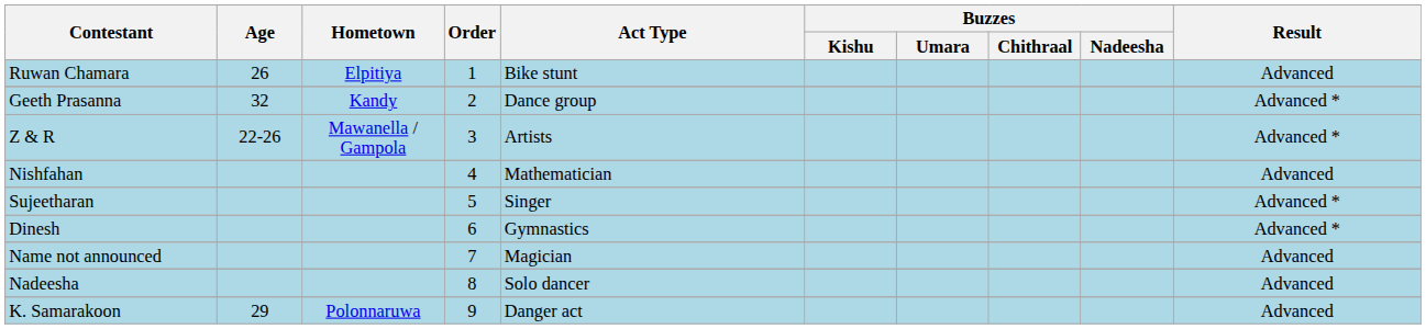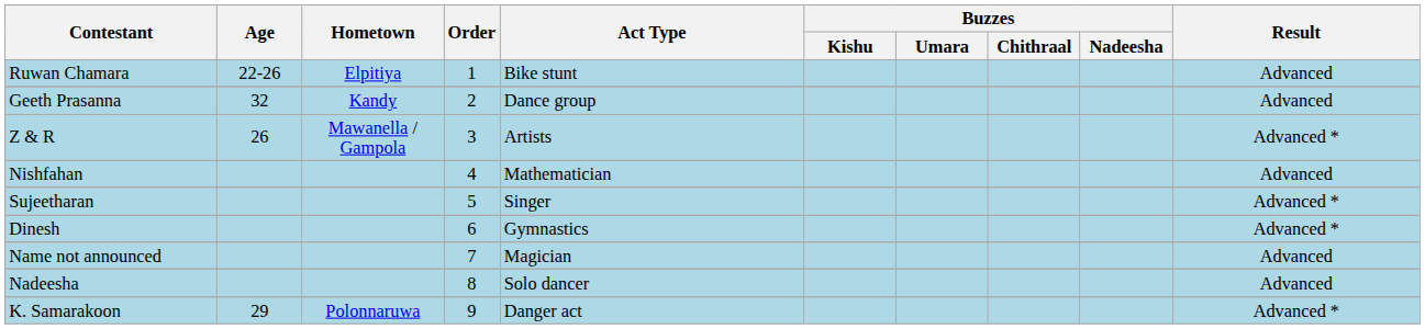 <table class="wikitable" style="text-align:center; line-height:17px; width:100%;">
 <tr>
 <th rowspan=2 style="width:15%">Contestant</th>
 <th rowspan=2 style="width:06%">Age</th>
 <th rowspan=2 style="width:10%">Hometown</th>
 <th rowspan=2 style="width:03%">Order</th>
 <th rowspan=2>Act Type</th>
 <th colspan=4>Buzzes</th>
 <th rowspan=2>Result</th>
 </tr>
 <tr>
 <th style="width:06.5%;">Kishu</th>
 <th style="width:06.5%;">Umara</th>
 <th style="width:06.5%;">Chithraal</th>
 <th style="width:06.5%;">Nadeesha</th>
 </tr>
 <tr bgcolor=lightblue>
 <td align="left">Ruwan Chamara</td>
-<td>26</td>
+<td>22-26</td>
 <td><a href='#'>Elpitiya</a></td>
 <td>1</td>
 <td align="left">Bike stunt</td>
 <td></td>
 <td></td>
 <td></td>
 <td></td>
 <td>Advanced</td>
 </tr>
 <tr>
 </tr>
 <tr bgcolor=lightblue>
 <td align="left">Geeth Prasanna</td>
 <td>32</td>
 <td><a href='#'>Kandy</a></td>
 <td>2</td>
 <td align="left">Dance group</td>
 <td></td>
 <td></td>
 <td></td>
 <td></td>
-<td>Advanced *</td>
+<td>Advanced</td>
 </tr>
 <tr>
 </tr>
 <tr bgcolor=lightblue>
 <td align="left">Z & R</td>
-<td>22-26</td>
+<td>26</td>
 <td><a href='#'>Mawanella</a> / <a href='#'>Gampola</a></td>
 <td>3</td>
 <td align="left">Artists</td>
 <td></td>
 <td></td>
 <td></td>
 <td></td>
 <td>Advanced *</td>
 </tr>
 <tr>
 </tr>
 <tr bgcolor=lightblue>
 <td align="left">Nishfahan </td>
 <td></td>
 <td></td>
 <td>4</td>
 <td align="left">Mathematician</td>
 <td></td>
 <td></td>
 <td></td>
 <td></td>
 <td>Advanced</td>
 </tr>
 <tr>
 </tr>
 <tr bgcolor=lightblue>
 <td align="left">Sujeetharan</td>
 <td></td>
 <td></td>
 <td>5</td>
 <td align="left">Singer</td>
 <td></td>
 <td></td>
 <td></td>
 <td></td>
 <td>Advanced *</td>
 </tr>
 <tr>
 </tr>
 <tr bgcolor=lightblue>
 <td align="left">Dinesh</td>
 <td></td>
 <td></td>
 <td>6</td>
 <td align="left">Gymnastics</td>
 <td></td>
 <td></td>
 <td></td>
 <td></td>
 <td>Advanced *</td>
 </tr>
 <tr>
 </tr>
 <tr bgcolor=lightblue>
 <td align="left">Name not announced</td>
 <td></td>
 <td></td>
 <td>7</td>
 <td align="left">Magician</td>
 <td></td>
 <td></td>
 <td></td>
 <td></td>
 <td>Advanced</td>
 </tr>
 <tr>
 </tr>
 <tr bgcolor=lightblue>
 <td align="left">Nadeesha</td>
 <td></td>
 <td></td>
 <td>8</td>
 <td align="left">Solo dancer</td>
 <td></td>
 <td></td>
 <td></td>
 <td></td>
 <td>Advanced</td>
 </tr>
 <tr>
 </tr>
 <tr bgcolor=lightblue>
 <td align="left">K. Samarakoon</td>
 <td>29</td>
 <td><a href='#'>Polonnaruwa</a></td>
 <td>9</td>
 <td align="left">Danger act</td>
 <td></td>
 <td></td>
 <td></td>
 <td></td>
-<td>Advanced</td>
+<td>Advanced *</td>
 </tr>
 </table>
